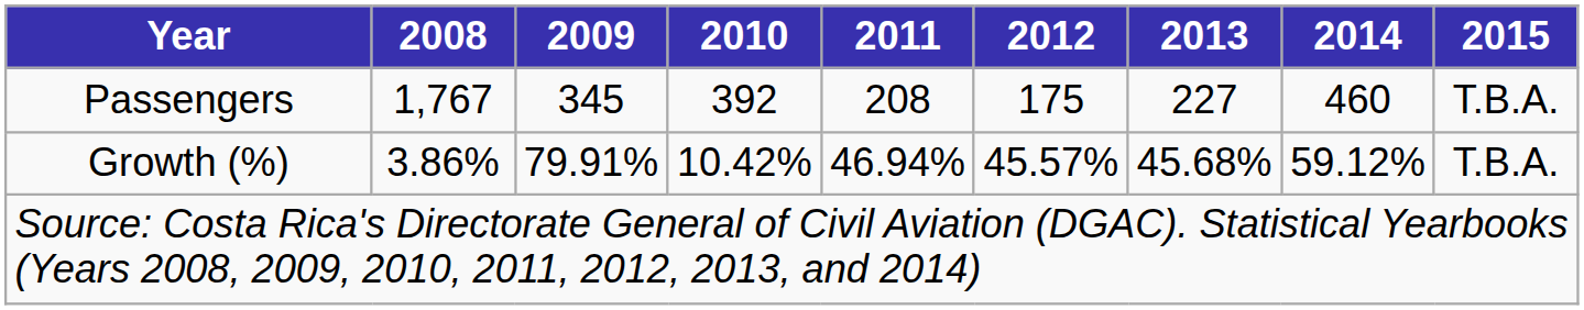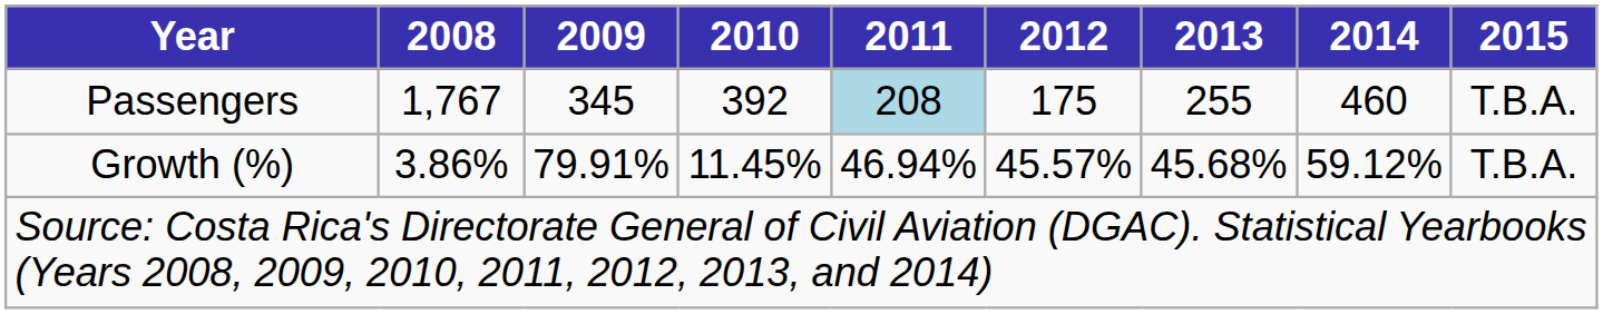 <table class="sortable wikitable toccolours" style="text-align:center">
 <tr>
 <th style="background:#3830AE;color:white">Year</th>
 <th style="background:#3830AE;color:white; width:50px">2008</th>
 <th style="background:#3830AE;color:white; width:50px">2009</th>
 <th style="background:#3830AE;color:white; width:50px">2010</th>
 <th style="background:#3830AE;color:white; width:50px">2011</th>
 <th style="background:#3830AE;color:white; width:50px">2012</th>
 <th style="background:#3830AE;color:white; width:50px">2013</th>
 <th style="background:#3830AE;color:white; width:50px">2014</th>
 <th style="background:#3830AE;color:white; width:50px">2015</th>
 </tr>
 <tr>
 <td>Passengers</td>
 <td>1,767</td>
 <td>345</td>
 <td>392</td>
-<td>208</td>
+<td style="background: lightblue;">208</td>
 <td>175</td>
-<td>227</td>
+<td>255</td>
 <td>460</td>
 <td>T.B.A.</td>
 </tr>
 <tr>
 <td>Growth (%)</td>
 <td> 3.86%</td>
 <td> 79.91%</td>
-<td> 10.42%</td>
+<td> 11.45%</td>
 <td> 46.94%</td>
 <td> 45.57%</td>
 <td> 45.68%</td>
 <td> 59.12%</td>
 <td>T.B.A.</td>
 </tr>
 <tr>
 <td colspan="9" style="text-align:left;"><em>Source: Costa Rica's Directorate General of Civil Aviation (DGAC). Statistical Yearbooks<br>(Years 2008, 2009, 2010, 2011, 2012, 2013, and 2014)</em></td>
 </tr>
 </table>
